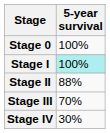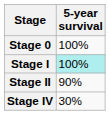 <table class="wikitable floatright">
 <tr>
 <th>Stage</th>
 <th>5-year<br>survival</th>
 </tr>
 <tr>
 <th>Stage 0</th>
 <td>100%</td>
 </tr>
 <tr>
 <th>Stage I</th>
 <td style="background: paleturquoise;">100%</td>
 </tr>
 <tr>
 <th>Stage II</th>
-<td>88%</td>
-</tr>
-<tr>
-<th>Stage III</th>
-<td>70%</td>
+<td>90%</td>
 </tr>
 <tr>
 <th>Stage IV</th>
 <td>30%</td>
 </tr>
 </table>
